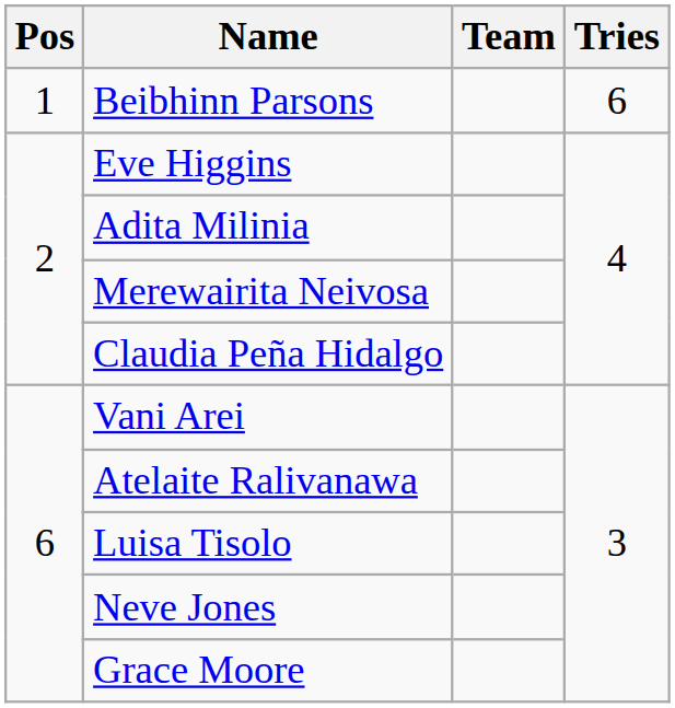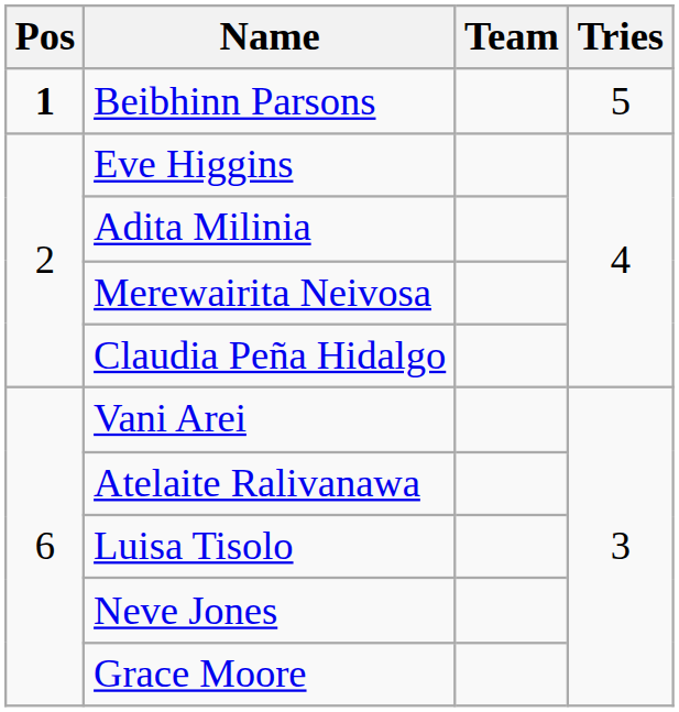 <table class="wikitable" style="text-align:center">
 <tr>
 <th>Pos</th>
 <th>Name</th>
 <th>Team</th>
 <th>Tries</th>
 </tr>
 <tr>
-<td>1</td>
+<td><strong>1</strong></td>
 <td align="left"><a href='#'>Beibhinn Parsons</a></td>
 <td align="left"></td>
-<td>6</td>
+<td>5</td>
 </tr>
 <tr>
 <td rowspan=4>2</td>
 <td align="left"><a href='#'>Eve Higgins</a></td>
 <td align="left"></td>
 <td rowspan=4>4</td>
 </tr>
 <tr>
 <td align="left"><a href='#'>Adita Milinia</a></td>
 <td align="left"></td>
 </tr>
 <tr>
 <td align="left"><a href='#'>Merewairita Neivosa</a></td>
 <td align="left"></td>
 </tr>
 <tr>
 <td align="left"><a href='#'>Claudia Peña Hidalgo</a></td>
 <td align="left"></td>
 </tr>
 <tr>
 <td rowspan=5>6</td>
 <td align="left"><a href='#'>Vani Arei</a></td>
 <td align="left"></td>
 <td rowspan=5>3</td>
 </tr>
 <tr>
 <td align="left"><a href='#'>Atelaite Ralivanawa</a></td>
 <td align="left"></td>
 </tr>
 <tr>
 <td align="left"><a href='#'>Luisa Tisolo</a></td>
 <td align="left"></td>
 </tr>
 <tr>
 <td align="left"><a href='#'>Neve Jones</a></td>
 <td align="left"></td>
 </tr>
 <tr>
 <td align="left"><a href='#'>Grace Moore</a></td>
 <td align="left"></td>
 </tr>
 </table>
